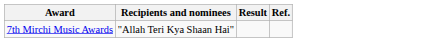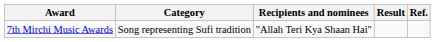 <table class="wikitable sortable">
 <tr>
 <th>Award</th>
+<th>Category</th>
 <th>Recipients and nominees</th>
 <th>Result</th>
 <th>Ref.</th>
 </tr>
 <tr>
 <td><a href='#'>7th Mirchi Music Awards</a></td>
+<td>Song representing Sufi tradition</td>
 <td>"Allah Teri Kya Shaan Hai"</td>
 <td></td>
 <td></td>
 </tr>
 </table>
